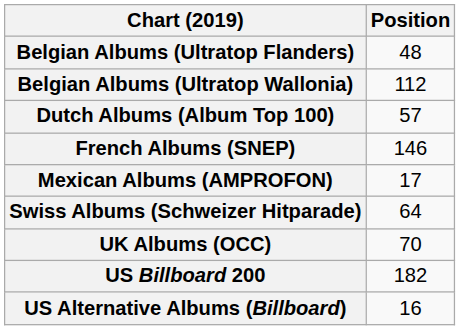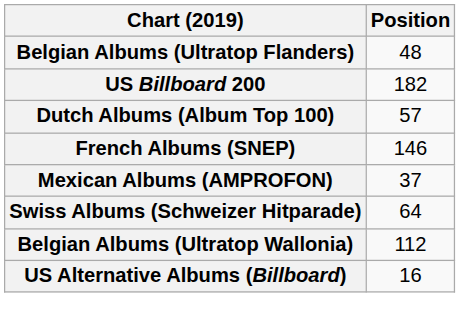 <table class="wikitable sortable plainrowheaders" style="text-align:center">
 <tr>
 <th scope="col">Chart (2019)</th>
 <th scope="col">Position</th>
 </tr>
 <tr>
 <th scope="row">Belgian Albums (Ultratop Flanders)</th>
 <td>48</td>
 </tr>
 <tr>
-<th scope="row">Belgian Albums (Ultratop Wallonia)</th>
-<td>112</td>
+<th scope="row">US <em>Billboard</em> 200</th>
+<td>182</td>
 </tr>
 <tr>
 <th scope="row">Dutch Albums (Album Top 100)</th>
 <td>57</td>
 </tr>
 <tr>
 <th scope="row">French Albums (SNEP)</th>
 <td>146</td>
 </tr>
 <tr>
 <th scope="row">Mexican Albums (AMPROFON)</th>
-<td>17</td>
+<td>37</td>
 </tr>
 <tr>
 <th scope="row">Swiss Albums (Schweizer Hitparade)</th>
 <td>64</td>
 </tr>
 <tr>
-<th scope="row">UK Albums (OCC)</th>
-<td>70</td>
-</tr>
-<tr>
-<th scope="row">US <em>Billboard</em> 200</th>
-<td>182</td>
+<th scope="row">Belgian Albums (Ultratop Wallonia)</th>
+<td>112</td>
 </tr>
 <tr>
 <th scope="row">US Alternative Albums (<em>Billboard</em>)</th>
 <td>16</td>
 </tr>
 </table>
